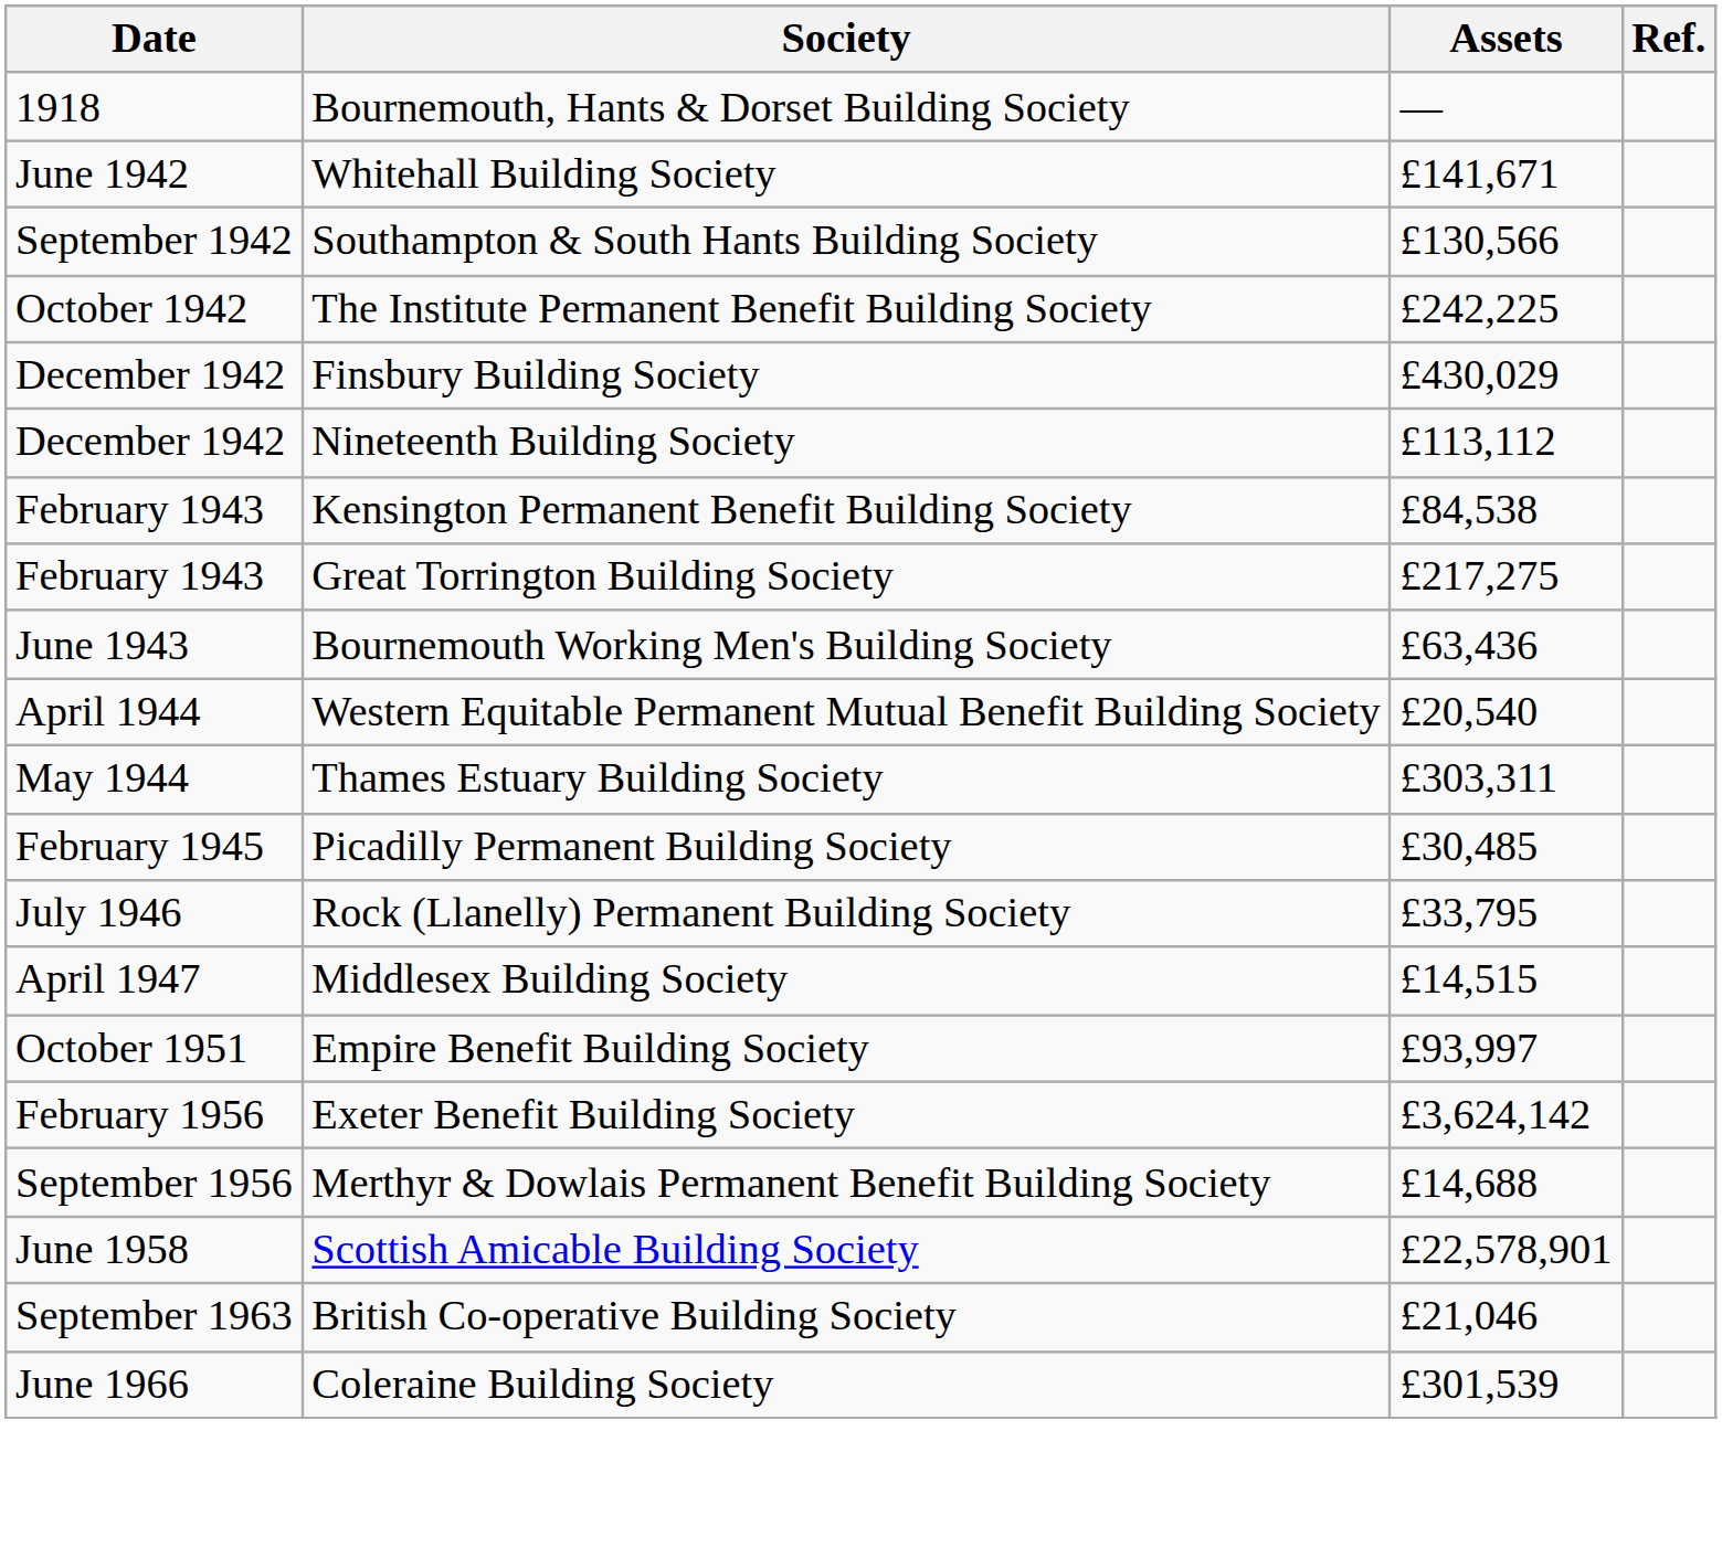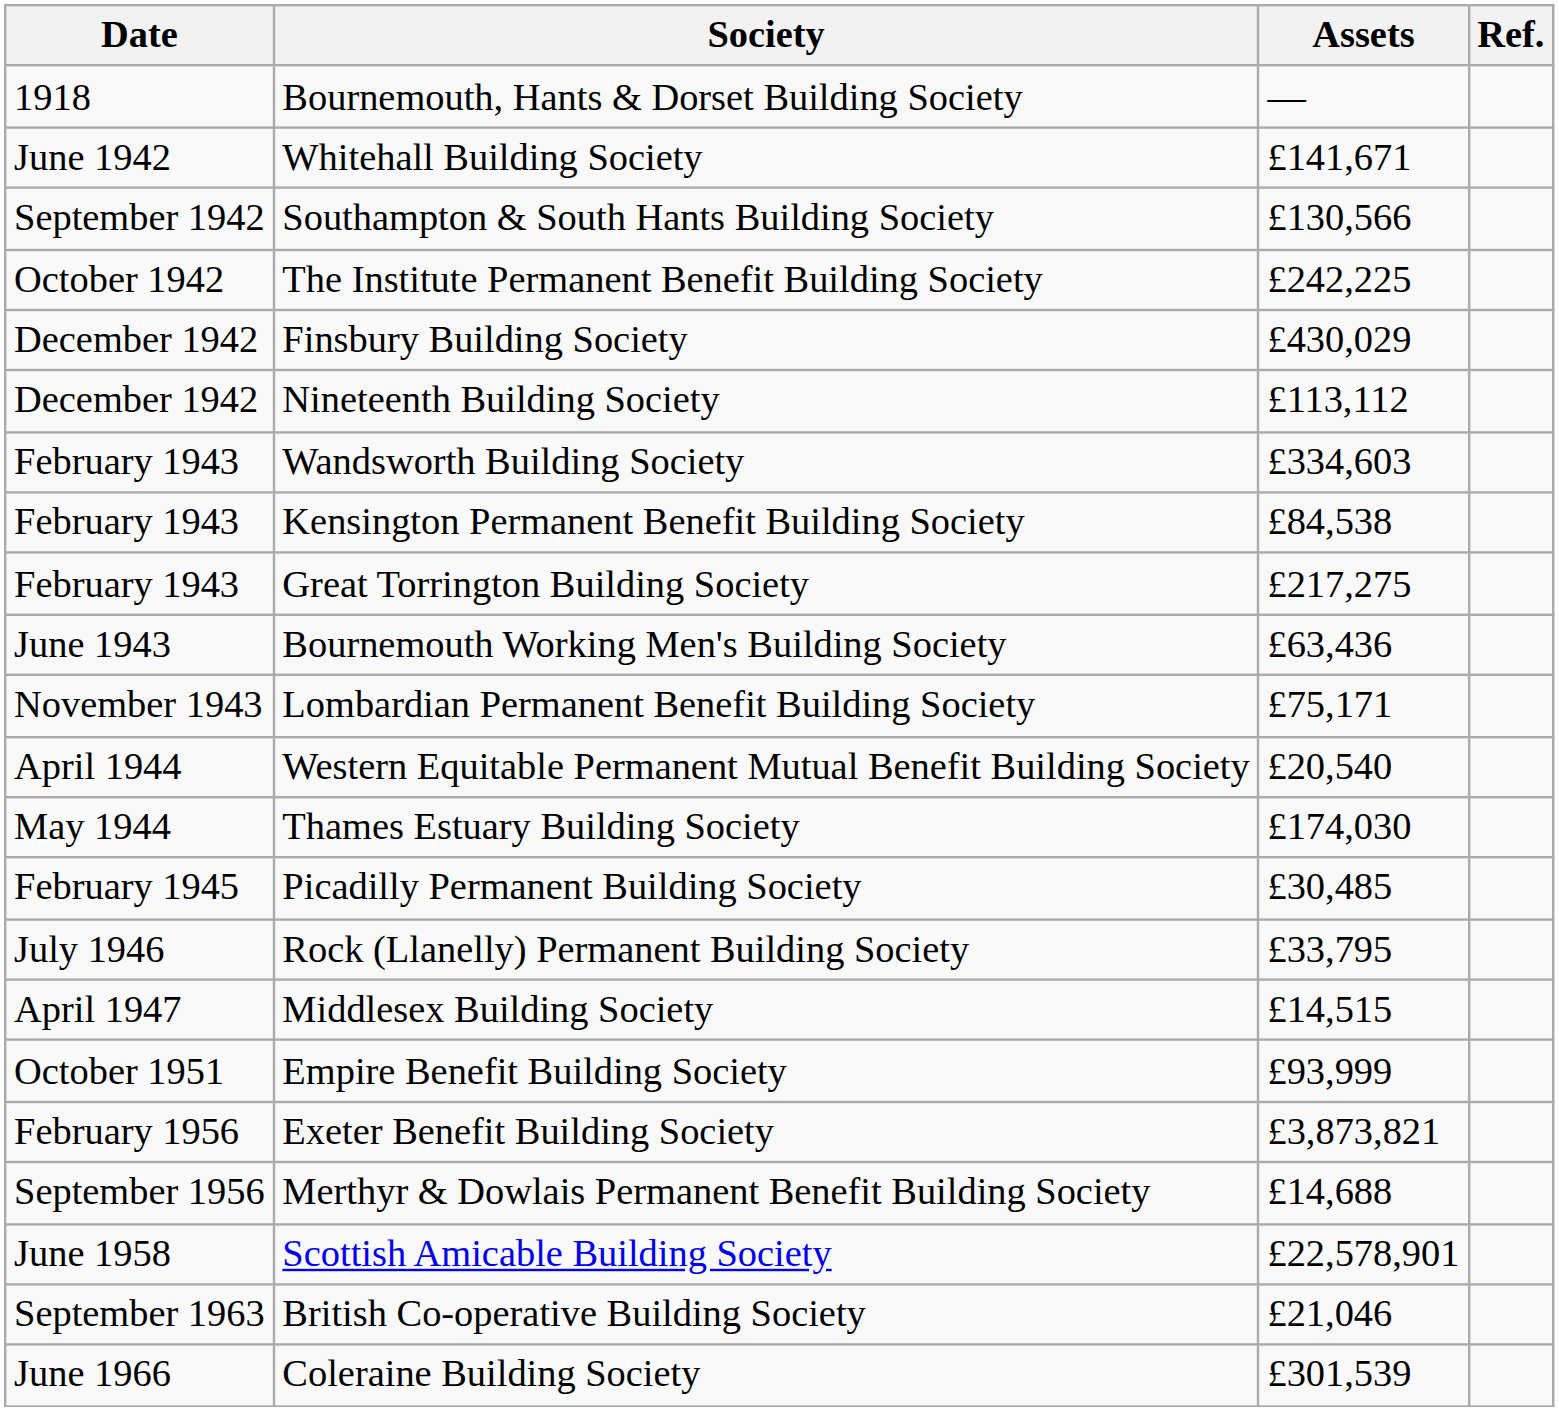 <table class="wikitable" style="text-align:left">
 <tr>
 <th>Date</th>
 <th>Society</th>
 <th>Assets</th>
 <th>Ref.</th>
 </tr>
 <tr>
 <td>1918</td>
 <td>Bournemouth, Hants & Dorset Building Society</td>
 <td>—</td>
 <td></td>
 </tr>
 <tr>
 <td>June 1942</td>
 <td>Whitehall Building Society</td>
 <td>£141,671</td>
 <td></td>
 </tr>
 <tr>
 <td>September 1942</td>
 <td>Southampton & South Hants Building Society</td>
 <td>£130,566</td>
 <td></td>
 </tr>
 <tr>
 <td>October 1942</td>
 <td>The Institute Permanent Benefit Building Society</td>
 <td>£242,225</td>
 <td></td>
 </tr>
 <tr>
 <td>December 1942</td>
 <td>Finsbury Building Society</td>
 <td>£430,029</td>
 <td></td>
 </tr>
 <tr>
 <td>December 1942</td>
 <td>Nineteenth Building Society</td>
 <td>£113,112</td>
 <td></td>
 </tr>
 <tr>
 <td>February 1943</td>
+<td>Wandsworth Building Society</td>
+<td>£334,603</td>
+<td></td>
+</tr>
+<tr>
+<td>February 1943</td>
 <td>Kensington Permanent Benefit Building Society</td>
 <td>£84,538</td>
 <td></td>
 </tr>
 <tr>
 <td>February 1943</td>
 <td>Great Torrington Building Society</td>
 <td>£217,275</td>
 <td></td>
 </tr>
 <tr>
 <td>June 1943</td>
 <td>Bournemouth Working Men's Building Society</td>
 <td>£63,436</td>
 <td></td>
 </tr>
 <tr>
+<td>November 1943</td>
+<td>Lombardian Permanent Benefit Building Society</td>
+<td>£75,171</td>
+<td></td>
+</tr>
+<tr>
 <td>April 1944</td>
 <td>Western Equitable Permanent Mutual Benefit Building Society</td>
 <td>£20,540</td>
 <td></td>
 </tr>
 <tr>
 <td>May 1944</td>
 <td>Thames Estuary Building Society</td>
-<td>£303,311</td>
+<td>£174,030</td>
 <td></td>
 </tr>
 <tr>
 <td>February 1945</td>
 <td>Picadilly Permanent Building Society</td>
 <td>£30,485</td>
 <td></td>
 </tr>
 <tr>
 <td>July 1946</td>
 <td>Rock (Llanelly) Permanent Building Society</td>
 <td>£33,795</td>
 <td></td>
 </tr>
 <tr>
 <td>April 1947</td>
 <td>Middlesex Building Society</td>
 <td>£14,515</td>
 <td></td>
 </tr>
 <tr>
 <td>October 1951</td>
 <td>Empire Benefit Building Society</td>
-<td>£93,997</td>
+<td>£93,999</td>
 <td></td>
 </tr>
 <tr>
 <td>February 1956</td>
 <td>Exeter Benefit Building Society</td>
-<td>£3,624,142</td>
+<td>£3,873,821</td>
 <td></td>
 </tr>
 <tr>
 <td>September 1956</td>
 <td>Merthyr & Dowlais Permanent Benefit Building Society</td>
 <td>£14,688</td>
 <td></td>
 </tr>
 <tr>
 <td>June 1958</td>
 <td><a href='#'>Scottish Amicable Building Society</a></td>
 <td>£22,578,901</td>
 <td></td>
 </tr>
 <tr>
 <td>September 1963</td>
 <td>British Co-operative Building Society</td>
 <td>£21,046</td>
 <td></td>
 </tr>
 <tr>
 <td>June 1966</td>
 <td>Coleraine Building Society</td>
 <td>£301,539</td>
 <td></td>
 </tr>
 <tr>
 </tr>
 </table>
